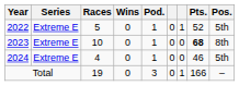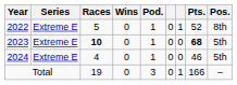 <table class="wikitable" style="text-align:center; font-size:85%">
 <tr>
 <th>Year</th>
 <th>Series</th>
 <th>Races</th>
 <th>Wins</th>
 <th>Pod.</th>
 <th></th>
 <th></th>
 <th>Pts.</th>
 <th>Pos.</th>
 </tr>
 <tr>
 <td><a href='#'>2022</a></td>
 <td><a href='#'>Extreme E</a></td>
 <td>5</td>
 <td>0</td>
 <td>1</td>
 <td>0</td>
 <td>1</td>
 <td>52</td>
-<td>5th</td>
+<td>8th</td>
 </tr>
 <tr>
 <td><a href='#'>2023</a></td>
 <td><a href='#'>Extreme E</a></td>
-<td>10</td>
+<td><strong>10</strong></td>
 <td>0</td>
 <td>1</td>
 <td>0</td>
 <td>0</td>
 <td><strong>68</strong></td>
-<td>8th</td>
+<td>5th</td>
 </tr>
 <tr>
 <td><a href='#'>2024</a></td>
 <td><a href='#'>Extreme E</a></td>
 <td>4</td>
 <td>0</td>
 <td>1</td>
 <td>0</td>
 <td>0</td>
 <td>46</td>
 <td>5th</td>
 </tr>
 <tr>
 <td colspan="2">Total</td>
 <td>19</td>
 <td>0</td>
 <td>3</td>
 <td>0</td>
 <td>1</td>
 <td>166</td>
 <td>–</td>
 </tr>
 </table>
